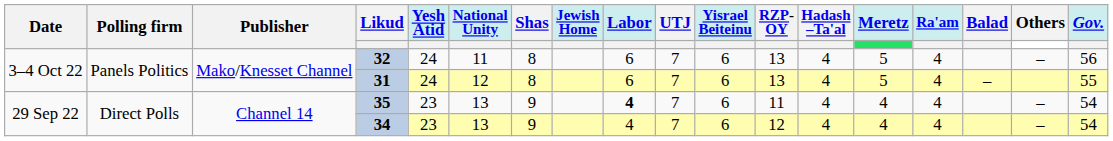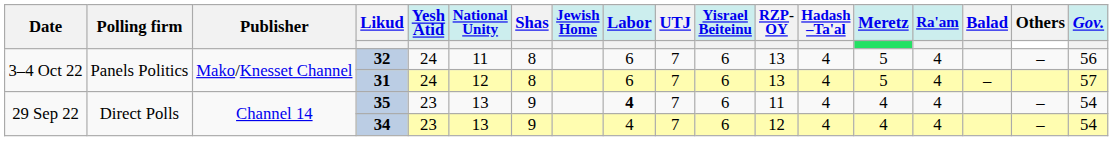 <table class="wikitable sortable" style=text-align:center;font-size:90%;line-height:12px>
 <tr>
 <th rowspan=2>Date</th>
 <th rowspan=2>Polling firm</th>
 <th rowspan=2>Publisher</th>
 <th><a href='#'>Likud</a></th>
 <th style=background:#cee><a href='#'>Yesh<br>Atid</a></th>
 <th style=background:#cee;font-size:90%><a href='#'>National<br>Unity</a></th>
 <th><a href='#'>Shas</a></th>
 <th style=background:#cee;font-size:90%><a href='#'>Jewish<br>Home</a></th>
 <th style=background:#cee><a href='#'>Labor</a></th>
 <th><a href='#'>UTJ</a></th>
 <th style=background:#cee;font-size:90%><a href='#'>Yisrael<br>Beiteinu</a></th>
 <th style=font-size:90%><a href='#'>RZP</a>-<br><a href='#'>OY</a></th>
 <th style=font-size:90%><a href='#'>Hadash<br>–Ta'al</a></th>
 <th style=background:#cee><a href='#'>Meretz</a></th>
 <th style=background:#cee;font-size:90%><a href='#'>Ra'am</a></th>
 <th><a href='#'>Balad</a></th>
 <th>Others</th>
 <th style=background:#cee><a href='#'><em>Gov.</em></a></th>
 </tr>
 <tr>
 <th style=background:></th>
 <th style=background:></th>
 <th style=background:></th>
 <th style=background:></th>
 <th style=background:></th>
 <th style=background:></th>
 <th style=background:></th>
 <th style=background:></th>
 <th style=background:></th>
 <th style=background:></th>
 <th style=background:#23e164></th>
 <th style=background:></th>
 <th style=background:></th>
 <th style=background:#FFFFFF></th>
 <th style=background:></th>
 </tr>
 <tr>
 <td rowspan=2 data-sort-value=2022-10-04>3–4 Oct 22</td>
 <td rowspan=2>Panels Politics</td>
 <td rowspan=2><a href='#'>Mako</a>/<a href='#'>Knesset Channel</a></td>
 <td style=background:#BBCDE4><strong>32</strong>	</td>
 <td>24					</td>
 <td>11					</td>
 <td>8					</td>
 <td>	</td>
 <td>6					</td>
 <td>7					</td>
 <td>6					</td>
 <td>13					</td>
 <td>4					</td>
 <td>5					</td>
 <td>4					</td>
 <td>	</td>
 <td>–					</td>
 <td>56					</td>
 </tr>
 <tr style=background:#fffdb0>
 <td style=background:#BBCDE4><strong>31</strong>	</td>
 <td>24					</td>
 <td>12					</td>
 <td>8					</td>
 <td>			</td>
 <td>6					</td>
 <td>7					</td>
 <td>6					</td>
 <td>13					</td>
 <td>4					</td>
 <td>5					</td>
 <td>4					</td>
 <td>–					</td>
 <td></td>
-<td>55					</td>
+<td>57					</td>
 </tr>
 <tr>
 <td rowspan=2 data-sort-value=2022-09-29>29 Sep 22</td>
 <td rowspan=2>Direct Polls</td>
 <td rowspan=2><a href='#'>Channel 14</a></td>
 <td style=background:#BBCDE4><strong>35</strong>	</td>
 <td>23					</td>
 <td>13					</td>
 <td>9					</td>
 <td>	</td>
 <td><strong>4					</strong></td>
 <td>7</td>
 <td>6					</td>
 <td>11					</td>
 <td>4					</td>
 <td>4					</td>
 <td>4					</td>
 <td>	</td>
 <td>–					</td>
 <td>54					</td>
 </tr>
 <tr style=background:#fffdb0>
 <td style=background:#BBCDE4><strong>34</strong>	</td>
 <td>23					</td>
 <td>13					</td>
 <td>9					</td>
 <td>			</td>
 <td>4					</td>
 <td>7					</td>
 <td>6					</td>
 <td>12					</td>
 <td>4					</td>
 <td>4					</td>
 <td>4					</td>
 <td>	</td>
 <td>–					</td>
 <td>54					</td>
 </tr>
 </table>
